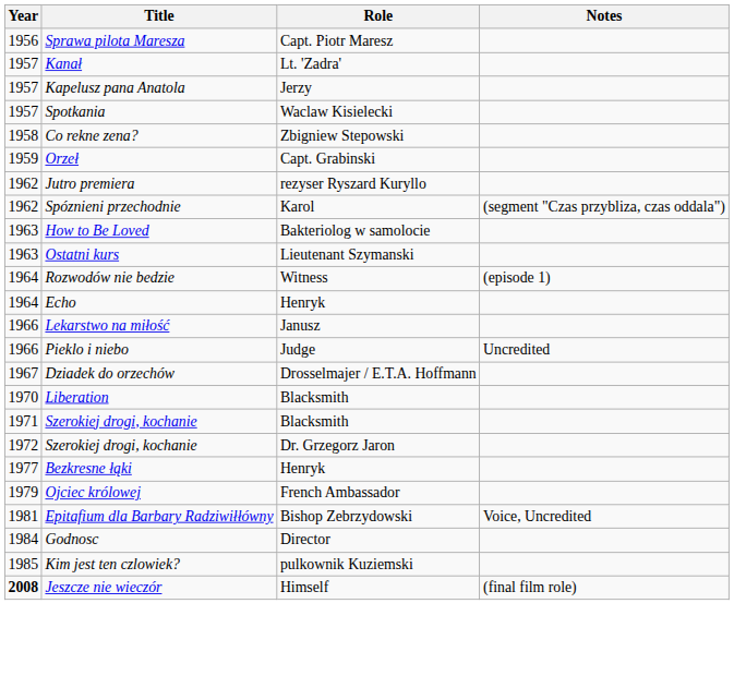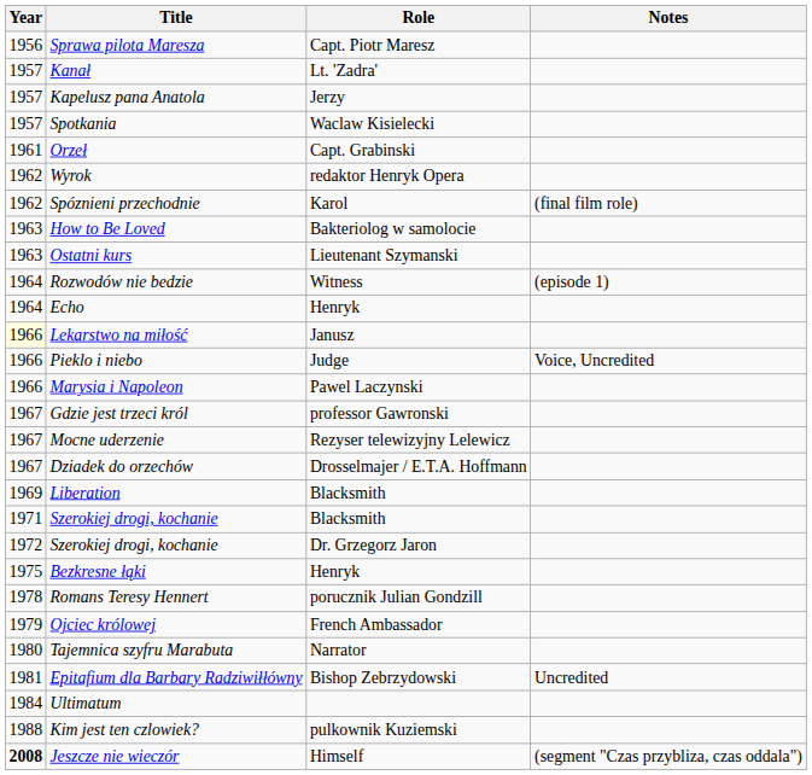 <table class="wikitable">
 <tr>
 <th>Year</th>
 <th>Title</th>
 <th>Role</th>
 <th>Notes</th>
 </tr>
 <tr>
 <td>1956</td>
 <td><em><a href='#'>Sprawa pilota Maresza</a></em></td>
 <td>Capt. Piotr Maresz</td>
 <td></td>
 </tr>
 <tr>
 <td>1957</td>
 <td><em><a href='#'>Kanał</a></em></td>
 <td>Lt. 'Zadra'</td>
 <td></td>
 </tr>
 <tr>
 <td>1957</td>
 <td><em>Kapelusz pana Anatola</em></td>
 <td>Jerzy</td>
 <td></td>
 </tr>
 <tr>
 <td>1957</td>
 <td><em>Spotkania</em></td>
 <td>Waclaw Kisielecki</td>
 <td></td>
 </tr>
 <tr>
-<td>1958</td>
-<td><em>Co rekne zena?</em></td>
-<td>Zbigniew Stepowski</td>
-<td></td>
-</tr>
-<tr>
-<td>1959</td>
+<td>1961</td>
 <td><em><a href='#'>Orzeł</a></em></td>
 <td>Capt. Grabinski</td>
 <td></td>
 </tr>
 <tr>
 <td>1962</td>
-<td><em>Jutro premiera</em></td>
-<td>rezyser Ryszard Kuryllo</td>
+<td><em>Wyrok</em></td>
+<td>redaktor Henryk Opera</td>
 <td></td>
 </tr>
 <tr>
 <td>1962</td>
 <td><em>Spóznieni przechodnie</em></td>
 <td>Karol</td>
-<td>(segment "Czas przybliza, czas oddala")</td>
+<td>(final film role)</td>
 </tr>
 <tr>
 <td>1963</td>
 <td><em><a href='#'>How to Be Loved</a></em></td>
 <td>Bakteriolog w samolocie</td>
 <td></td>
 </tr>
 <tr>
 <td>1963</td>
 <td><em><a href='#'>Ostatni kurs</a></em></td>
 <td>Lieutenant Szymanski</td>
 <td></td>
 </tr>
 <tr>
 <td>1964</td>
 <td><em>Rozwodów nie bedzie</em></td>
 <td>Witness</td>
 <td>(episode 1)</td>
 </tr>
 <tr>
 <td>1964</td>
 <td><em>Echo</em></td>
 <td>Henryk</td>
 <td></td>
 </tr>
 <tr>
-<td>1966</td>
+<td style="background: lightyellow;">1966</td>
 <td><em><a href='#'>Lekarstwo na miłość</a></em></td>
 <td>Janusz</td>
 <td></td>
 </tr>
 <tr>
 <td>1966</td>
 <td><em>Pieklo i niebo</em></td>
 <td>Judge</td>
-<td>Uncredited</td>
+<td>Voice, Uncredited</td>
+</tr>
+<tr>
+<td>1966</td>
+<td><em><a href='#'>Marysia i Napoleon</a></em></td>
+<td>Pawel Laczynski</td>
+<td></td>
+</tr>
+<tr>
+<td>1967</td>
+<td><em>Gdzie jest trzeci król</em></td>
+<td>professor Gawronski</td>
+<td></td>
+</tr>
+<tr>
+<td>1967</td>
+<td><em>Mocne uderzenie</em></td>
+<td>Rezyser telewizyjny Lelewicz</td>
+<td></td>
 </tr>
 <tr>
 <td>1967</td>
 <td><em>Dziadek do orzechów</em></td>
 <td>Drosselmajer / E.T.A. Hoffmann</td>
 <td></td>
 </tr>
 <tr>
-<td>1970</td>
+<td>1969</td>
 <td><em><a href='#'>Liberation</a></em></td>
 <td>Blacksmith</td>
 <td></td>
 </tr>
 <tr>
 <td>1971</td>
 <td><em><a href='#'>Szerokiej drogi, kochanie</a></em></td>
 <td>Blacksmith</td>
 <td></td>
 </tr>
 <tr>
 <td>1972</td>
 <td><em>Szerokiej drogi, kochanie</em></td>
 <td>Dr. Grzegorz Jaron</td>
 <td></td>
 </tr>
 <tr>
-<td>1977</td>
+<td>1975</td>
 <td><em><a href='#'>Bezkresne łąki</a></em></td>
 <td>Henryk</td>
+<td></td>
+</tr>
+<tr>
+<td>1978</td>
+<td><em>Romans Teresy Hennert</em></td>
+<td>porucznik Julian Gondzill</td>
 <td></td>
 </tr>
 <tr>
 <td>1979</td>
 <td><em><a href='#'>Ojciec królowej</a></em></td>
 <td>French Ambassador</td>
 <td></td>
 </tr>
 <tr>
+<td>1980</td>
+<td><em>Tajemnica szyfru Marabuta</em></td>
+<td>Narrator</td>
+<td></td>
+</tr>
+<tr>
 <td>1981</td>
 <td><em><a href='#'>Epitafium dla Barbary Radziwiłłówny</a></em></td>
 <td>Bishop Zebrzydowski</td>
-<td>Voice, Uncredited</td>
+<td>Uncredited</td>
 </tr>
 <tr>
 <td>1984</td>
-<td><em>Godnosc</em></td>
-<td>Director</td>
+<td><em>Ultimatum</em></td>
+<td></td>
 <td></td>
 </tr>
 <tr>
-<td>1985</td>
+<td>1988</td>
 <td><em>Kim jest ten czlowiek?</em></td>
 <td>pulkownik Kuziemski</td>
 <td></td>
 </tr>
 <tr>
 <td><strong>2008</strong></td>
 <td><em><a href='#'>Jeszcze nie wieczór</a></em></td>
 <td>Himself</td>
-<td>(final film role)</td>
+<td>(segment "Czas przybliza, czas oddala")</td>
 </tr>
 </table>
